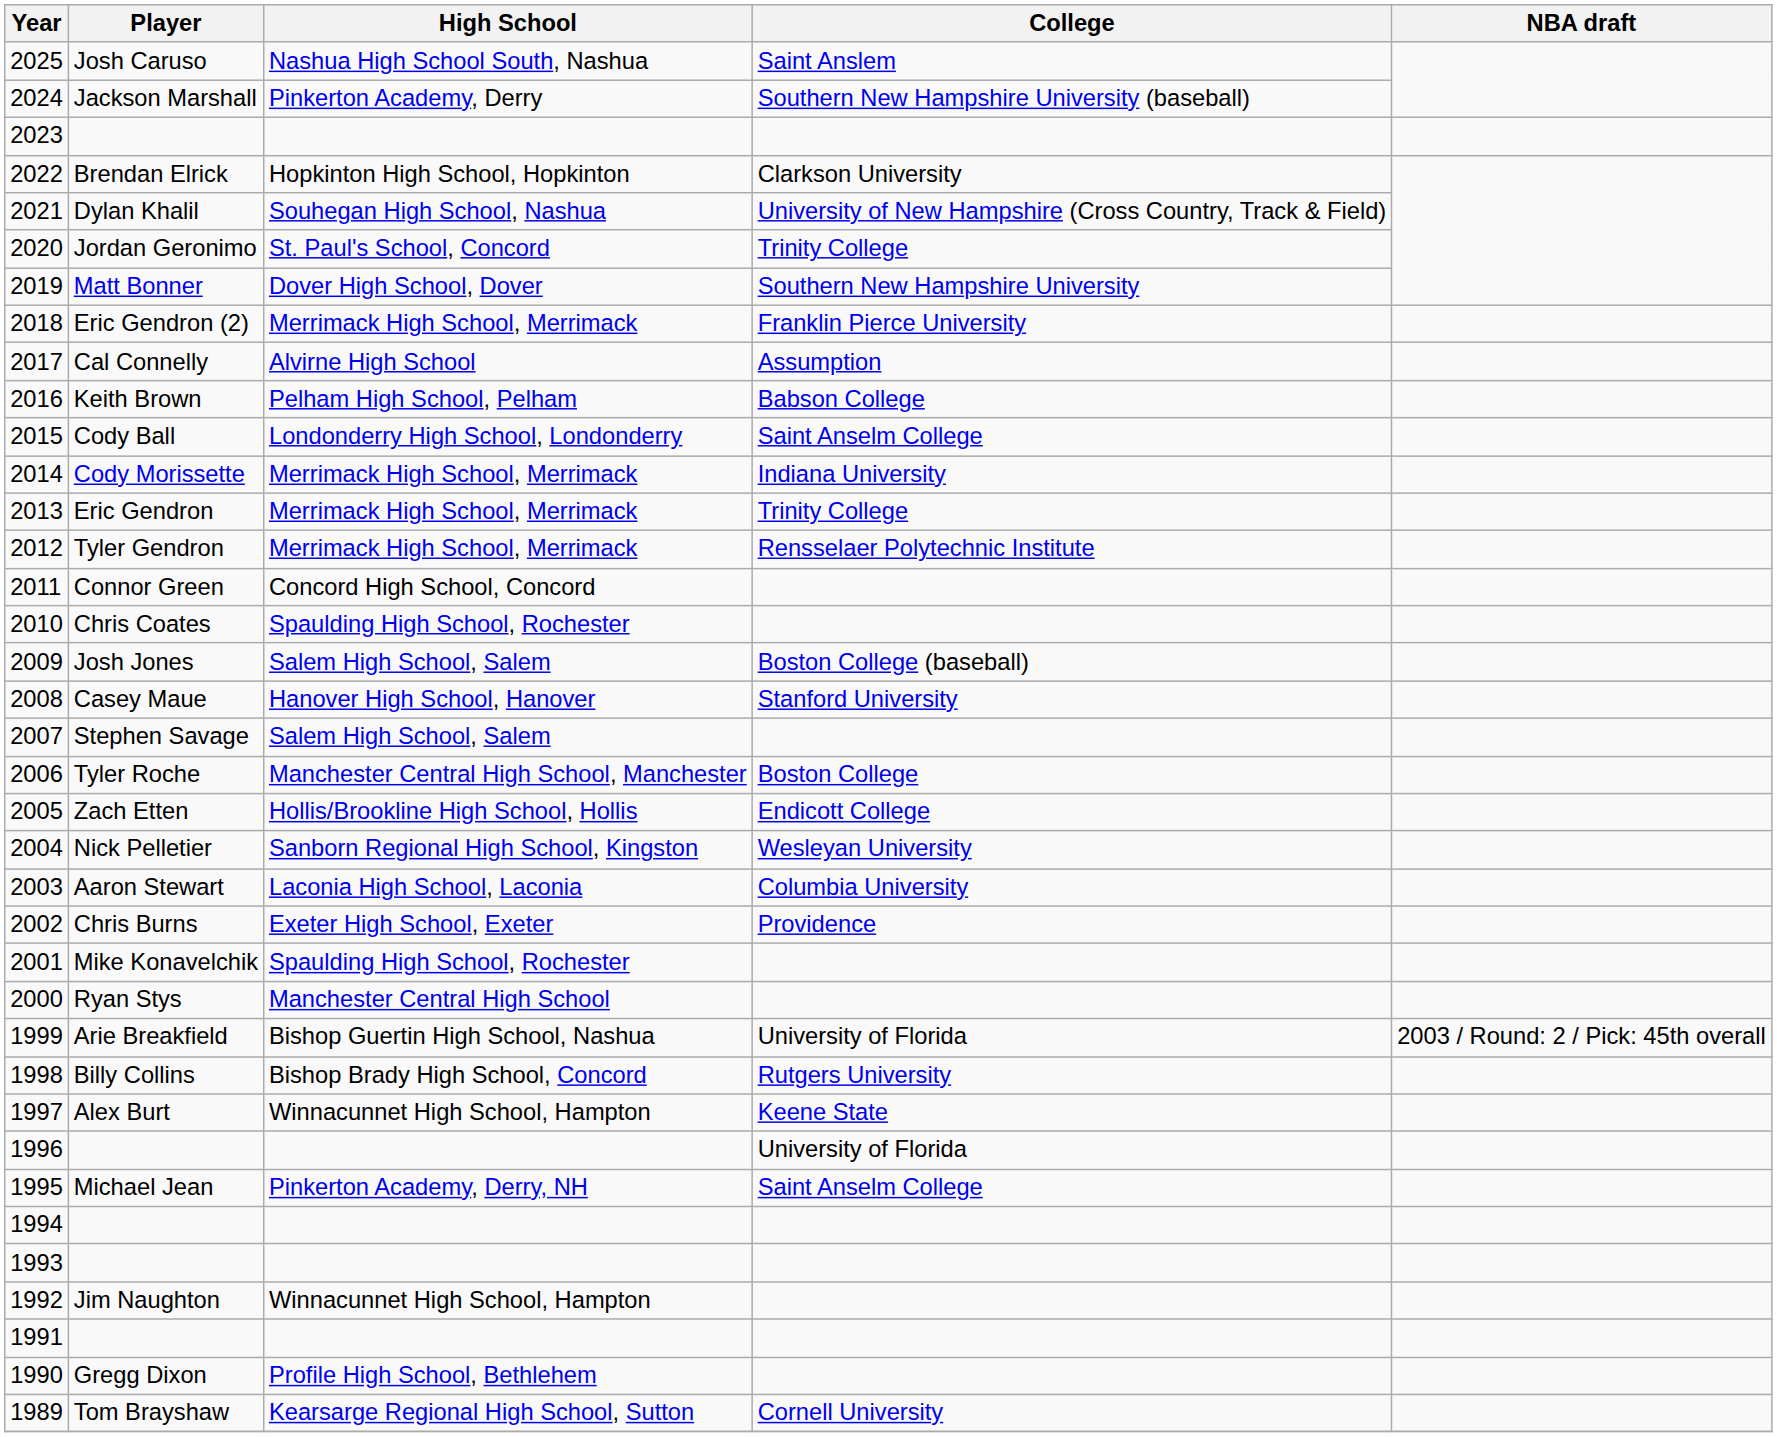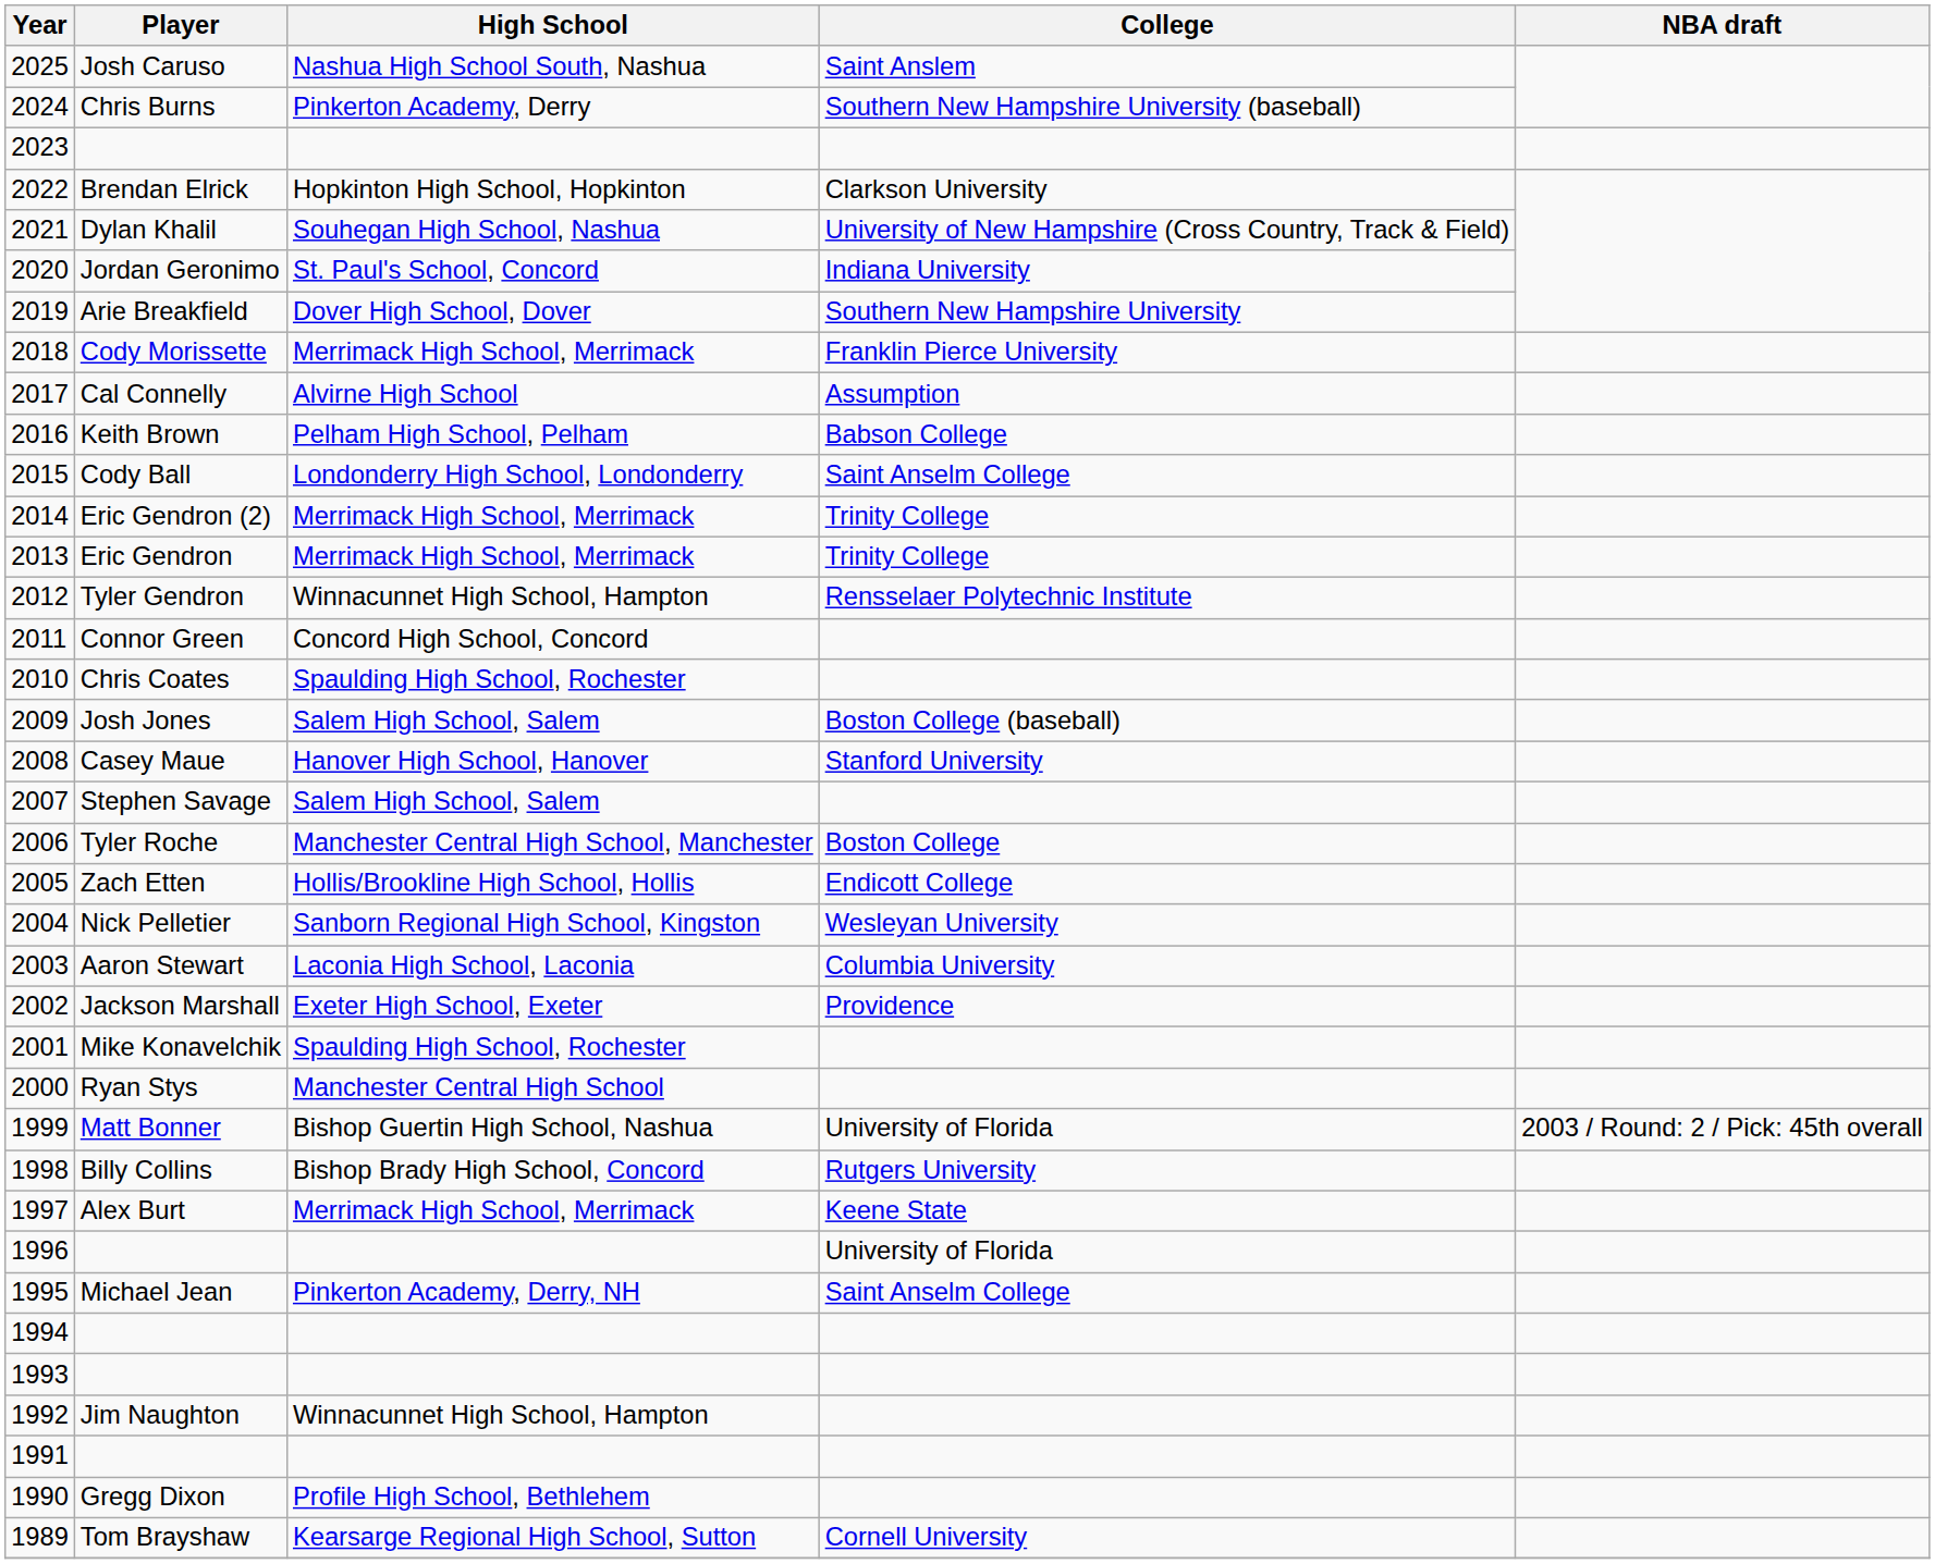 <table class="wikitable sortable">
 <tr>
 <th>Year</th>
 <th>Player</th>
 <th>High School</th>
 <th>College</th>
 <th>NBA draft</th>
 </tr>
 <tr>
 <td>2025</td>
 <td>Josh Caruso</td>
 <td><a href='#'>Nashua High School South</a>, Nashua</td>
 <td><a href='#'>Saint Anslem</a></td>
 </tr>
 <tr>
 <td>2024</td>
-<td>Jackson Marshall</td>
+<td>Chris Burns</td>
 <td><a href='#'>Pinkerton Academy</a>, Derry</td>
 <td><a href='#'>Southern New Hampshire University</a> (baseball)</td>
 </tr>
 <tr>
 <td>2023</td>
 <td></td>
 <td></td>
 <td></td>
 <td></td>
 </tr>
 <tr>
 <td>2022</td>
 <td>Brendan Elrick</td>
 <td>Hopkinton High School, Hopkinton</td>
 <td>Clarkson University</td>
 </tr>
 <tr>
 <td>2021</td>
 <td>Dylan Khalil</td>
 <td><a href='#'>Souhegan High School</a>, <a href='#'>Nashua</a></td>
 <td><a href='#'>University of New Hampshire</a> (Cross Country, Track & Field)</td>
 </tr>
 <tr>
 <td>2020</td>
 <td>Jordan Geronimo</td>
 <td><a href='#'>St. Paul's School</a>, <a href='#'>Concord</a></td>
-<td><a href='#'>Trinity College</a></td>
+<td><a href='#'>Indiana University</a></td>
 </tr>
 <tr>
 <td>2019</td>
-<td><a href='#'>Matt Bonner</a></td>
+<td>Arie Breakfield</td>
 <td><a href='#'>Dover High School</a>, <a href='#'>Dover</a></td>
 <td><a href='#'>Southern New Hampshire University</a></td>
 </tr>
 <tr>
 <td>2018</td>
-<td>Eric Gendron (2)</td>
+<td><a href='#'>Cody Morissette</a></td>
 <td><a href='#'>Merrimack High School</a>, <a href='#'>Merrimack</a></td>
 <td><a href='#'>Franklin Pierce University</a></td>
 <td></td>
 </tr>
 <tr>
 <td>2017</td>
 <td>Cal Connelly</td>
 <td><a href='#'>Alvirne High School</a></td>
 <td><a href='#'>Assumption</a></td>
 <td></td>
 </tr>
 <tr>
 <td>2016</td>
 <td>Keith Brown</td>
 <td><a href='#'>Pelham High School</a>, <a href='#'>Pelham</a></td>
 <td><a href='#'>Babson College</a></td>
 <td></td>
 </tr>
 <tr>
 <td>2015</td>
 <td>Cody Ball</td>
 <td><a href='#'>Londonderry High School</a>, <a href='#'>Londonderry</a></td>
 <td><a href='#'>Saint Anselm College</a></td>
 <td></td>
 </tr>
 <tr>
 <td>2014</td>
-<td><a href='#'>Cody Morissette</a></td>
+<td>Eric Gendron (2)</td>
 <td><a href='#'>Merrimack High School</a>, <a href='#'>Merrimack</a></td>
-<td><a href='#'>Indiana University</a></td>
+<td><a href='#'>Trinity College</a></td>
 <td></td>
 </tr>
 <tr>
 <td>2013</td>
 <td>Eric Gendron</td>
 <td><a href='#'>Merrimack High School</a>, <a href='#'>Merrimack</a></td>
 <td><a href='#'>Trinity College</a></td>
 <td></td>
 </tr>
 <tr>
 <td>2012</td>
 <td>Tyler Gendron</td>
-<td><a href='#'>Merrimack High School</a>, <a href='#'>Merrimack</a></td>
+<td>Winnacunnet High School, Hampton</td>
 <td><a href='#'>Rensselaer Polytechnic Institute</a></td>
 <td></td>
 </tr>
 <tr>
 <td>2011</td>
 <td>Connor Green</td>
 <td>Concord High School, Concord</td>
 <td></td>
 <td></td>
 </tr>
 <tr>
 <td>2010</td>
 <td>Chris Coates</td>
 <td><a href='#'>Spaulding High School</a>, <a href='#'>Rochester</a></td>
 <td></td>
 <td></td>
 </tr>
 <tr>
 <td>2009</td>
 <td>Josh Jones</td>
 <td><a href='#'>Salem High School</a>, <a href='#'>Salem</a></td>
 <td><a href='#'>Boston College</a> (baseball)</td>
 <td></td>
 </tr>
 <tr>
 <td>2008</td>
 <td>Casey Maue</td>
 <td><a href='#'>Hanover High School</a>, <a href='#'>Hanover</a></td>
 <td><a href='#'>Stanford University</a></td>
 <td></td>
 </tr>
 <tr>
 <td>2007</td>
 <td>Stephen Savage</td>
 <td><a href='#'>Salem High School</a>, <a href='#'>Salem</a></td>
 <td></td>
 <td></td>
 </tr>
 <tr>
 <td>2006</td>
 <td>Tyler Roche</td>
 <td><a href='#'>Manchester Central High School</a>, <a href='#'>Manchester</a></td>
 <td><a href='#'>Boston College</a></td>
 <td></td>
 </tr>
 <tr>
 <td>2005</td>
 <td>Zach Etten</td>
 <td><a href='#'>Hollis/Brookline High School</a>, <a href='#'>Hollis</a></td>
 <td><a href='#'>Endicott College</a></td>
 </tr>
 <tr>
 <td>2004</td>
 <td>Nick Pelletier</td>
 <td><a href='#'>Sanborn Regional High School</a>, <a href='#'>Kingston</a></td>
 <td><a href='#'>Wesleyan University</a></td>
 <td></td>
 </tr>
 <tr>
 <td>2003</td>
 <td>Aaron Stewart</td>
 <td><a href='#'>Laconia High School</a>, <a href='#'>Laconia</a></td>
 <td><a href='#'>Columbia University</a></td>
 <td></td>
 </tr>
 <tr>
 <td>2002</td>
-<td>Chris Burns</td>
+<td>Jackson Marshall</td>
 <td><a href='#'>Exeter High School</a>, <a href='#'>Exeter</a></td>
 <td><a href='#'>Providence</a></td>
 <td></td>
 </tr>
 <tr>
 <td>2001</td>
 <td>Mike Konavelchik</td>
 <td><a href='#'>Spaulding High School</a>, <a href='#'>Rochester</a></td>
 <td></td>
 <td></td>
 </tr>
 <tr>
 <td>2000</td>
 <td>Ryan Stys</td>
 <td><a href='#'>Manchester Central High School</a></td>
 <td></td>
 <td></td>
 </tr>
 <tr>
 <td>1999</td>
-<td>Arie Breakfield</td>
+<td><a href='#'>Matt Bonner</a></td>
 <td>Bishop Guertin High School, Nashua</td>
 <td>University of Florida</td>
 <td>2003 / Round: 2 / Pick: 45th overall</td>
 </tr>
 <tr>
 <td>1998</td>
 <td>Billy Collins</td>
 <td>Bishop Brady High School, <a href='#'>Concord</a></td>
 <td><a href='#'>Rutgers University</a></td>
 <td></td>
 </tr>
 <tr>
 <td>1997</td>
 <td>Alex Burt</td>
-<td>Winnacunnet High School, Hampton</td>
+<td><a href='#'>Merrimack High School</a>, <a href='#'>Merrimack</a></td>
 <td><a href='#'>Keene State</a></td>
 <td></td>
 </tr>
 <tr>
 <td>1996</td>
 <td></td>
 <td></td>
 <td>University of Florida</td>
 <td></td>
 </tr>
 <tr>
 <td>1995</td>
 <td>Michael Jean</td>
 <td><a href='#'>Pinkerton Academy</a>, <a href='#'>Derry, NH</a></td>
 <td><a href='#'>Saint Anselm College</a></td>
 <td></td>
 </tr>
 <tr>
 <td>1994</td>
 <td></td>
 <td></td>
 <td></td>
 <td></td>
 </tr>
 <tr>
 <td>1993</td>
 <td></td>
 <td></td>
 <td></td>
 <td></td>
 </tr>
 <tr>
 <td>1992</td>
 <td>Jim Naughton</td>
 <td>Winnacunnet High School, Hampton</td>
 <td></td>
 <td></td>
 </tr>
 <tr>
 <td>1991</td>
 <td></td>
 <td></td>
 <td></td>
 <td></td>
 </tr>
 <tr>
 <td>1990</td>
 <td>Gregg Dixon</td>
 <td><a href='#'>Profile High School</a>, <a href='#'>Bethlehem</a></td>
 <td></td>
 <td></td>
 </tr>
 <tr>
 <td>1989</td>
 <td>Tom Brayshaw</td>
 <td><a href='#'>Kearsarge Regional High School</a>, <a href='#'>Sutton</a></td>
 <td><a href='#'>Cornell University</a></td>
 <td></td>
 </tr>
 <tr>
 </tr>
 </table>
